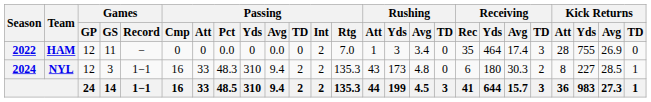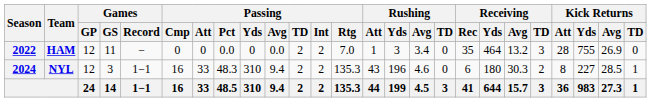 <table class="wikitable" style="text-align:center">
 <tr>
 <th rowspan="2">Season</th>
 <th rowspan="2">Team</th>
 <th colspan="3">Games</th>
 <th colspan="8">Passing</th>
 <th colspan="4">Rushing</th>
 <th colspan="4">Receiving</th>
 <th colspan="4">Kick Returns</th>
 </tr>
 <tr>
 <th>GP</th>
 <th>GS</th>
 <th>Record</th>
 <th>Cmp</th>
 <th>Att</th>
 <th>Pct</th>
 <th>Yds</th>
 <th>Avg</th>
 <th>TD</th>
 <th>Int</th>
 <th>Rtg</th>
 <th>Att</th>
 <th>Yds</th>
 <th>Avg</th>
 <th>TD</th>
 <th>Rec</th>
 <th>Yds</th>
 <th>Avg</th>
 <th>TD</th>
 <th>Att</th>
 <th>Yds</th>
 <th>Avg</th>
 <th>TD</th>
 </tr>
 <tr>
 <th><a href='#'>2022</a></th>
 <th><a href='#'>HAM</a></th>
 <td>12</td>
 <td>11</td>
 <td>−</td>
 <td>0</td>
 <td>0</td>
 <td>0.0</td>
 <td>0</td>
 <td>0.0</td>
-<td>0</td>
+<td>2</td>
 <td>2</td>
 <td>7.0</td>
 <td>1</td>
 <td>3</td>
 <td>3.4</td>
 <td>0</td>
 <td>35</td>
 <td>464</td>
-<td>17.4</td>
+<td>13.2</td>
 <td>3</td>
 <td>28</td>
 <td>755</td>
 <td>26.9</td>
 <td>0</td>
 </tr>
 <tr>
 <th><a href='#'>2024</a></th>
 <th><a href='#'>NYL</a></th>
 <td>12</td>
 <td>3</td>
 <td>1−1</td>
 <td>16</td>
 <td>33</td>
 <td>48.3</td>
 <td>310</td>
 <td>9.4</td>
 <td>2</td>
 <td>2</td>
 <td>135.3</td>
 <td>43</td>
-<td>173</td>
-<td>4.8</td>
+<td>196</td>
+<td>4.6</td>
 <td>0</td>
 <td>6</td>
 <td>180</td>
 <td>30.3</td>
 <td>2</td>
 <td>8</td>
 <td>227</td>
 <td>28.5</td>
 <td>1</td>
 </tr>
 <tr>
 <th colspan="2"></th>
 <th>24</th>
 <th>14</th>
 <th>1−1</th>
 <th>16</th>
 <th>33</th>
 <th>48.5</th>
 <th>310</th>
 <th>9.4</th>
 <th>2</th>
 <th>2</th>
 <th>135.3</th>
 <th>44</th>
 <th>199</th>
 <th>4.5</th>
 <th>3</th>
 <th>41</th>
 <th>644</th>
 <th>15.7</th>
 <th>3</th>
 <th>36</th>
 <th>983</th>
 <th>27.3</th>
 <th>1</th>
 </tr>
 </table>
